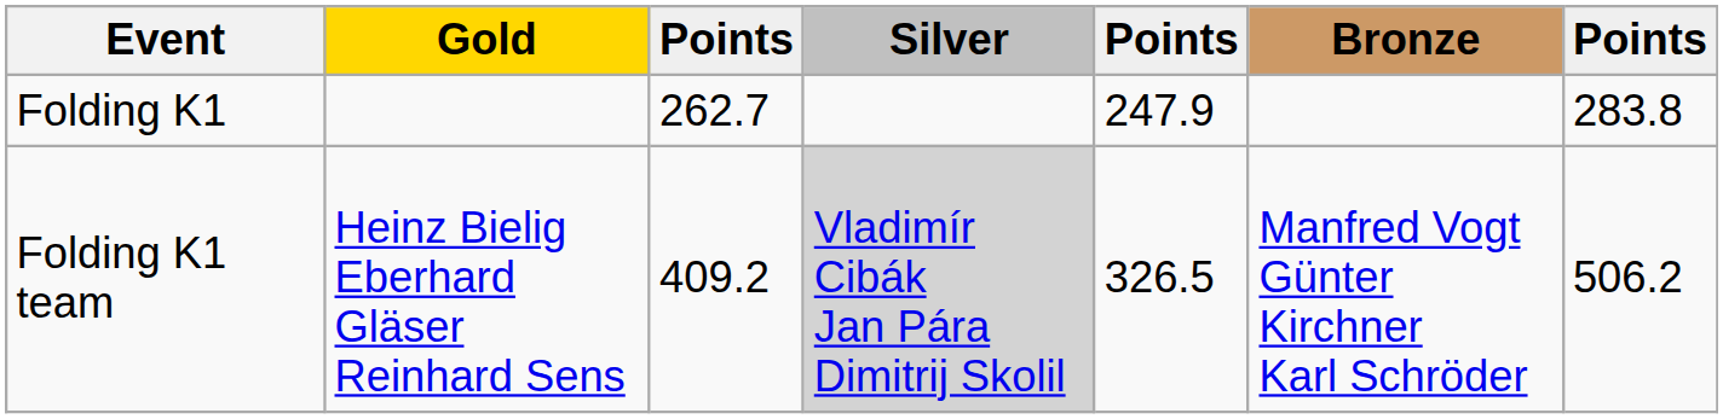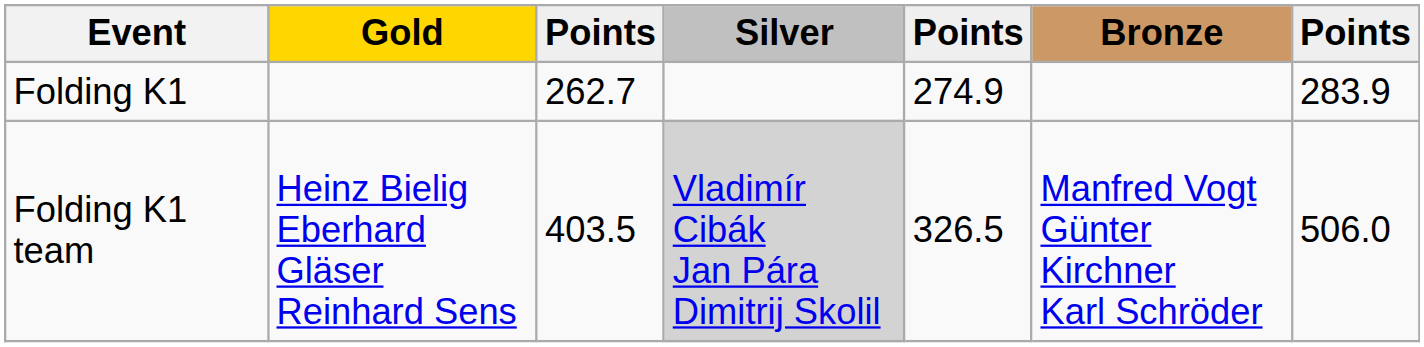 <table class="wikitable" width=100%>
 <tr>
 <th>Event</th>
 <td align=center bgcolor="gold"><strong>Gold</strong></td>
 <td align=center bgcolor="EFEFEF"><strong>Points</strong></td>
 <td align=center bgcolor="silver"><strong>Silver</strong></td>
 <td align=center bgcolor="EFEFEF"><strong>Points</strong></td>
 <td align=center bgcolor="CC9966"><strong>Bronze</strong></td>
 <td align=center bgcolor="EFEFEF"><strong>Points</strong></td>
 </tr>
 <tr>
 <td>Folding K1</td>
 <td></td>
 <td>262.7</td>
 <td></td>
-<td>247.9</td>
+<td>274.9</td>
 <td></td>
-<td>283.8</td>
+<td>283.9</td>
 </tr>
 <tr>
 <td>Folding K1 team</td>
 <td><br><a href='#'>Heinz Bielig</a><br><a href='#'>Eberhard Gläser</a><br><a href='#'>Reinhard Sens</a></td>
-<td>409.2</td>
+<td>403.5</td>
 <td style="background: lightgrey;"><br><a href='#'>Vladimír Cibák</a><br><a href='#'>Jan Pára</a><br><a href='#'>Dimitrij Skolil</a></td>
 <td>326.5</td>
 <td><br><a href='#'>Manfred Vogt</a><br><a href='#'>Günter Kirchner</a><br><a href='#'>Karl Schröder</a></td>
-<td>506.2</td>
+<td>506.0</td>
 </tr>
 </table>
